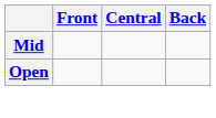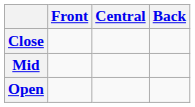 <table class="wikitable" style="text-align: center">
 <tr>
 <th></th>
 <th><a href='#'>Front</a></th>
 <th><a href='#'>Central</a></th>
 <th><a href='#'>Back</a></th>
+</tr>
+<tr>
+<th><a href='#'>Close</a></th>
+<td>      </td>
+<td>      </td>
+<td>      </td>
 </tr>
 <tr>
 <th><a href='#'>Mid</a></th>
 <td>      </td>
 <td></td>
 <td></td>
 </tr>
 <tr>
 <th><a href='#'>Open</a></th>
 <td></td>
 <td>      </td>
 <td></td>
 </tr>
 </table>
